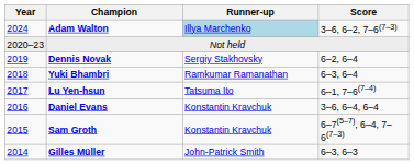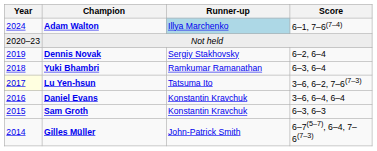 <table class="wikitable" style="font-size:90%">
 <tr>
 <th>Year</th>
 <th width="200">Champion</th>
 <th width="200">Runner-up</th>
 <th width="130">Score</th>
 </tr>
 <tr>
 <td><a href='#'>2024</a><br></td>
 <td> <strong><a href='#'>Adam Walton</a></strong></td>
 <td style="background: lightblue;"> <a href='#'>Illya Marchenko</a></td>
-<td>3–6, 6–2, 7–6<sup>(7–3)</sup></td>
+<td>6–1, 7–6<sup>(7–4)</sup></td>
 </tr>
 <tr>
 <td style="background:#ededed">2020–23</td>
 <td colspan=3 align=center style="background:#ededed"><em>Not held</em></td>
 </tr>
 <tr>
 <td><a href='#'>2019</a><br></td>
 <td> <strong><a href='#'>Dennis Novak</a></strong></td>
 <td> <a href='#'>Sergiy Stakhovsky</a></td>
 <td>6–2, 6–4</td>
 </tr>
 <tr>
 <td><a href='#'>2018</a><br></td>
 <td> <strong><a href='#'>Yuki Bhambri</a></strong></td>
 <td> <a href='#'>Ramkumar Ramanathan</a></td>
 <td>6–3, 6–4</td>
 </tr>
 <tr>
-<td><a href='#'>2017</a><br></td>
+<td style="background: lightyellow;"><a href='#'>2017</a><br></td>
 <td> <strong><a href='#'>Lu Yen-hsun</a></strong></td>
 <td> <a href='#'>Tatsuma Ito</a></td>
-<td>6–1, 7–6<sup>(7–4)</sup></td>
+<td>3–6, 6–2, 7–6<sup>(7–3)</sup></td>
 </tr>
 <tr>
 <td><a href='#'>2016</a><br></td>
 <td> <strong><a href='#'>Daniel Evans</a></strong></td>
 <td> <a href='#'>Konstantin Kravchuk</a></td>
 <td>3–6, 6–4, 6–4</td>
 </tr>
 <tr>
 <td><a href='#'>2015</a><br></td>
 <td> <strong><a href='#'>Sam Groth</a></strong></td>
 <td> <a href='#'>Konstantin Kravchuk</a></td>
-<td>6–7<sup>(5–7)</sup>, 6–4, 7–6<sup>(7–3)</sup></td>
+<td>6–3, 6–3</td>
 </tr>
 <tr>
 <td><a href='#'>2014</a><br></td>
 <td> <strong><a href='#'>Gilles Müller</a></strong></td>
 <td> <a href='#'>John-Patrick Smith</a></td>
-<td>6–3, 6–3</td>
+<td>6–7<sup>(5–7)</sup>, 6–4, 7–6<sup>(7–3)</sup></td>
 </tr>
 </table>
